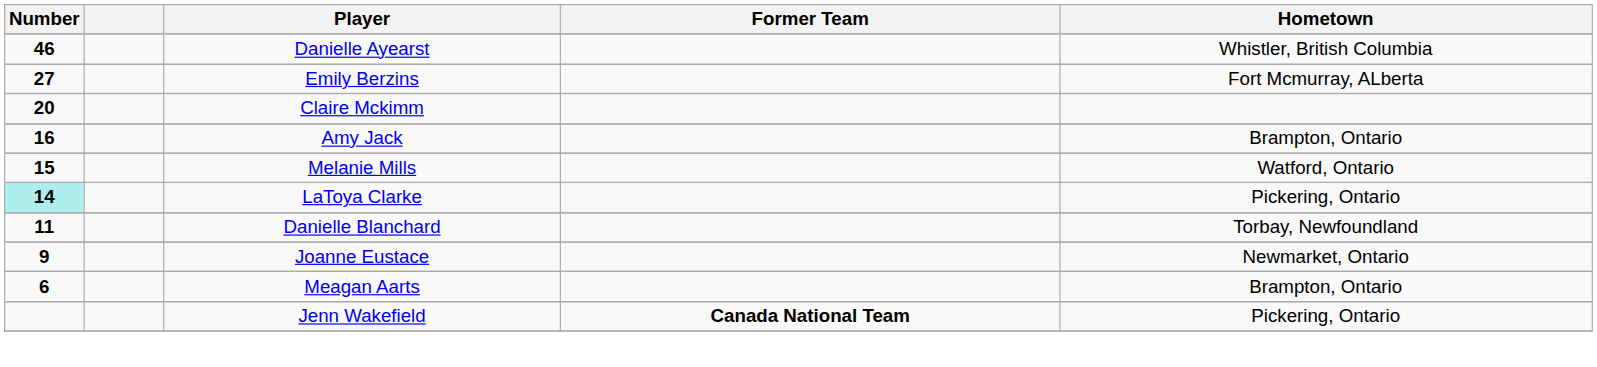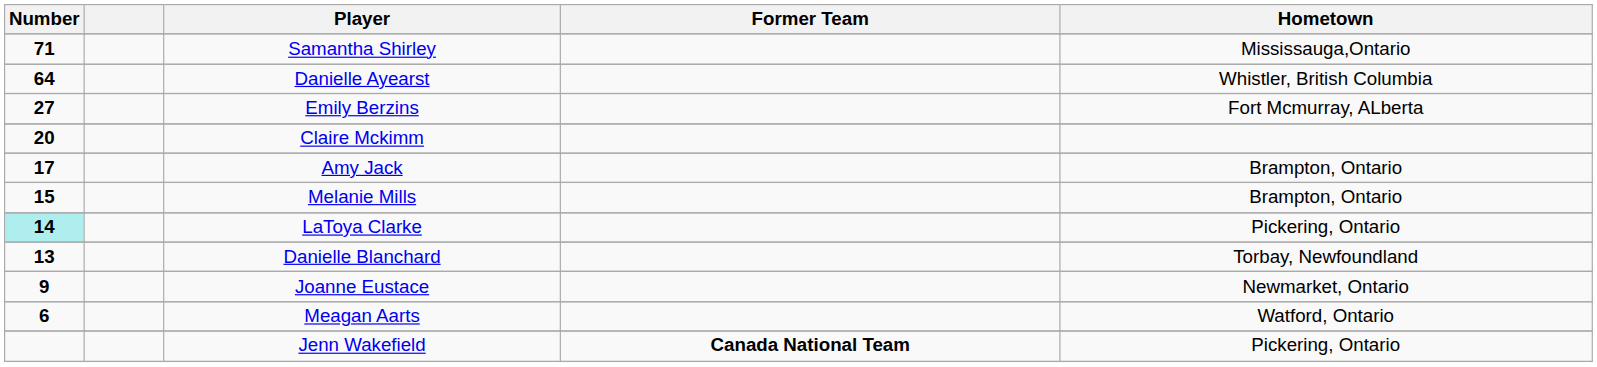 <table class="wikitable" style="text-align:center">
 <tr>
 <th width=5%>Number</th>
 <th width=5%></th>
 <th !width=10%>Player</th>
 <th !width=10%>Former Team</th>
 <th !width=10%>Hometown</th>
 </tr>
 <tr>
 </tr>
 <tr>
+<td><strong>71</strong></td>
+<td></td>
+<td><a href='#'>Samantha Shirley</a></td>
+<td></td>
+<td>Mississauga,Ontario</td>
 </tr>
 <tr>
-<td><strong>46</strong></td>
+</tr>
+<tr>
+<td><strong>64</strong></td>
 <td></td>
 <td><a href='#'>Danielle Ayearst</a></td>
 <td></td>
 <td>Whistler, British Columbia</td>
 </tr>
 <tr>
 </tr>
 <tr>
 <td><strong>27</strong></td>
 <td></td>
 <td><a href='#'>Emily Berzins</a></td>
 <td></td>
 <td>Fort Mcmurray, ALberta</td>
 </tr>
 <tr>
 </tr>
 <tr>
 <td><strong>20</strong></td>
 <td></td>
 <td><a href='#'>Claire Mckimm</a></td>
 <td></td>
 <td></td>
 </tr>
 <tr>
 </tr>
 <tr>
-<td><strong>16</strong></td>
+<td><strong>17</strong></td>
 <td></td>
 <td><a href='#'>Amy Jack</a></td>
 <td></td>
 <td>Brampton, Ontario</td>
 </tr>
 <tr>
 </tr>
 <tr>
 <td><strong>15</strong></td>
 <td></td>
 <td><a href='#'>Melanie Mills</a></td>
 <td></td>
-<td>Watford, Ontario</td>
+<td>Brampton, Ontario</td>
 </tr>
 <tr>
 </tr>
 <tr>
 <td style="background: paleturquoise;"><strong>14</strong></td>
 <td></td>
 <td><a href='#'>LaToya Clarke</a></td>
 <td></td>
 <td>Pickering, Ontario</td>
 </tr>
 <tr>
 </tr>
 <tr>
-<td><strong>11</strong></td>
+<td><strong>13</strong></td>
 <td></td>
 <td><a href='#'>Danielle Blanchard</a></td>
 <td></td>
 <td>Torbay, Newfoundland</td>
 </tr>
 <tr>
 </tr>
 <tr>
 <td><strong>9</strong></td>
 <td></td>
 <td><a href='#'>Joanne Eustace</a></td>
 <td></td>
 <td>Newmarket, Ontario</td>
 </tr>
 <tr>
 </tr>
 <tr>
 <td><strong>6</strong></td>
 <td></td>
 <td><a href='#'>Meagan Aarts</a></td>
 <td></td>
-<td>Brampton, Ontario</td>
+<td>Watford, Ontario</td>
 </tr>
 <tr>
 </tr>
 <tr>
 <td></td>
 <td></td>
 <td><a href='#'>Jenn Wakefield</a></td>
 <td><strong>Canada National Team</strong></td>
 <td>Pickering, Ontario</td>
 </tr>
 <tr>
 </tr>
 </table>
